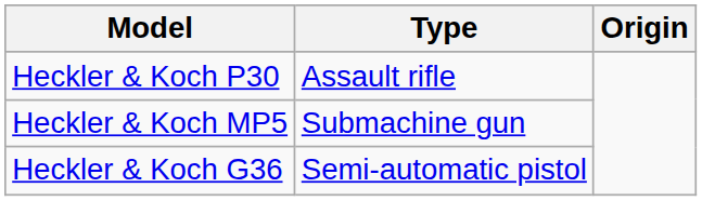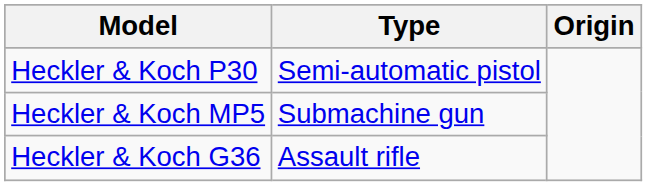 <table class="wikitable">
 <tr>
 <th>Model</th>
 <th>Type</th>
 <th>Origin</th>
 </tr>
 <tr>
 <td><a href='#'>Heckler & Koch P30</a></td>
-<td><a href='#'>Assault rifle</a></td>
+<td><a href='#'>Semi-automatic pistol</a></td>
 <td rowspan="3"></td>
 </tr>
 <tr>
 <td><a href='#'>Heckler & Koch MP5</a></td>
 <td><a href='#'>Submachine gun</a></td>
 </tr>
 <tr>
 <td><a href='#'>Heckler & Koch G36</a></td>
-<td><a href='#'>Semi-automatic pistol</a></td>
+<td><a href='#'>Assault rifle</a></td>
 </tr>
 </table>
